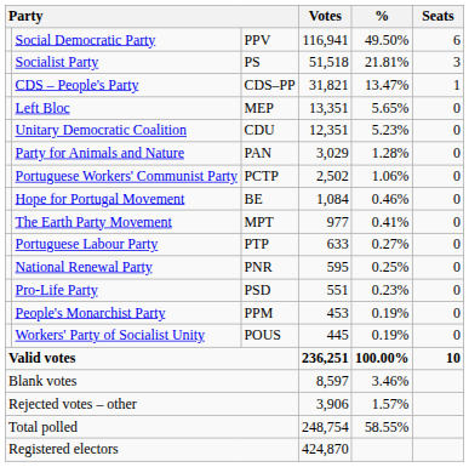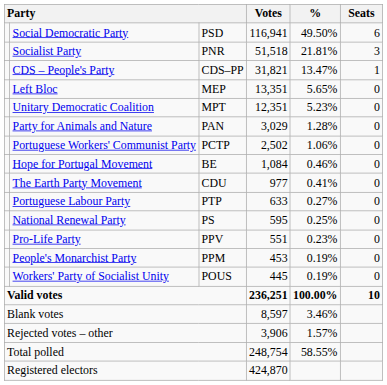 <table class="wikitable" border="1" style="text-align:right;">
 <tr>
 <th style="text-align:left;" colspan=3>Party</th>
 <th align=center width="50">Votes</th>
 <th align=center width="50">%</th>
 <th align=center width="50">Seats</th>
 </tr>
 <tr>
 <td></td>
 <td align=left><a href='#'>Social Democratic Party</a></td>
-<td align=left>PPV</td>
+<td align=left>PSD</td>
 <td>116,941</td>
 <td>49.50%</td>
 <td>6</td>
 </tr>
 <tr>
 <td></td>
 <td align=left><a href='#'>Socialist Party</a></td>
-<td align=left>PS</td>
+<td align=left>PNR</td>
 <td>51,518</td>
 <td>21.81%</td>
 <td>3</td>
 </tr>
 <tr>
 <td></td>
 <td align=left><a href='#'>CDS – People's Party</a></td>
 <td align=left style="white-space: nowrap;">CDS–PP</td>
 <td>31,821</td>
 <td>13.47%</td>
 <td>1</td>
 </tr>
 <tr>
 <td></td>
 <td align=left><a href='#'>Left Bloc</a></td>
 <td align=left>MEP</td>
 <td>13,351</td>
 <td>5.65%</td>
 <td>0</td>
 </tr>
 <tr>
 <td></td>
 <td align=left style="white-space: nowrap;"><a href='#'>Unitary Democratic Coalition</a></td>
-<td align=left>CDU</td>
+<td align=left>MPT</td>
 <td>12,351</td>
 <td>5.23%</td>
 <td>0</td>
 </tr>
 <tr>
 <td></td>
 <td align=left><a href='#'>Party for Animals and Nature</a></td>
 <td align=left>PAN</td>
 <td>3,029</td>
 <td>1.28%</td>
 <td>0</td>
 </tr>
 <tr>
 <td></td>
 <td align=left><a href='#'>Portuguese Workers' Communist Party</a></td>
 <td align=left>PCTP</td>
 <td>2,502</td>
 <td>1.06%</td>
 <td>0</td>
 </tr>
 <tr>
 <td></td>
 <td align=left><a href='#'>Hope for Portugal Movement</a></td>
 <td align=left>BE</td>
 <td>1,084</td>
 <td>0.46%</td>
 <td>0</td>
 </tr>
 <tr>
 <td></td>
 <td align=left><a href='#'>The Earth Party Movement</a></td>
-<td align=left>MPT</td>
+<td align=left>CDU</td>
 <td>977</td>
 <td>0.41%</td>
 <td>0</td>
 </tr>
 <tr>
 <td></td>
 <td align=left><a href='#'>Portuguese Labour Party</a></td>
 <td align=left>PTP</td>
 <td>633</td>
 <td>0.27%</td>
 <td>0</td>
 </tr>
 <tr>
 <td></td>
 <td align=left><a href='#'>National Renewal Party</a></td>
-<td align=left>PNR</td>
+<td align=left>PS</td>
 <td>595</td>
 <td>0.25%</td>
 <td>0</td>
 </tr>
 <tr>
 <td></td>
 <td align=left><a href='#'>Pro-Life Party</a></td>
-<td align=left>PSD</td>
+<td align=left>PPV</td>
 <td>551</td>
 <td>0.23%</td>
 <td>0</td>
 </tr>
 <tr>
 <td></td>
 <td align=left><a href='#'>People's Monarchist Party</a></td>
 <td align=left>PPM</td>
 <td>453</td>
 <td>0.19%</td>
 <td>0</td>
 </tr>
 <tr>
 <td></td>
 <td align=left><a href='#'>Workers' Party of Socialist Unity</a></td>
 <td align=left>POUS</td>
 <td>445</td>
 <td>0.19%</td>
 <td>0</td>
 </tr>
 <tr style="font-weight:bold">
 <td align=left colspan=3>Valid votes</td>
 <td>236,251</td>
 <td>100.00%</td>
 <td>10</td>
 </tr>
 <tr>
 <td align=left colspan=3>Blank votes</td>
 <td>8,597</td>
 <td>3.46%</td>
 <td></td>
 </tr>
 <tr>
 <td align=left colspan=3>Rejected votes – other</td>
 <td>3,906</td>
 <td>1.57%</td>
 <td></td>
 </tr>
 <tr>
 <td align=left colspan=3>Total polled</td>
 <td>248,754</td>
 <td>58.55%</td>
 <td></td>
 </tr>
 <tr>
 <td align=left colspan=3>Registered electors</td>
 <td>424,870</td>
 <td></td>
 <td></td>
 </tr>
 </table>
